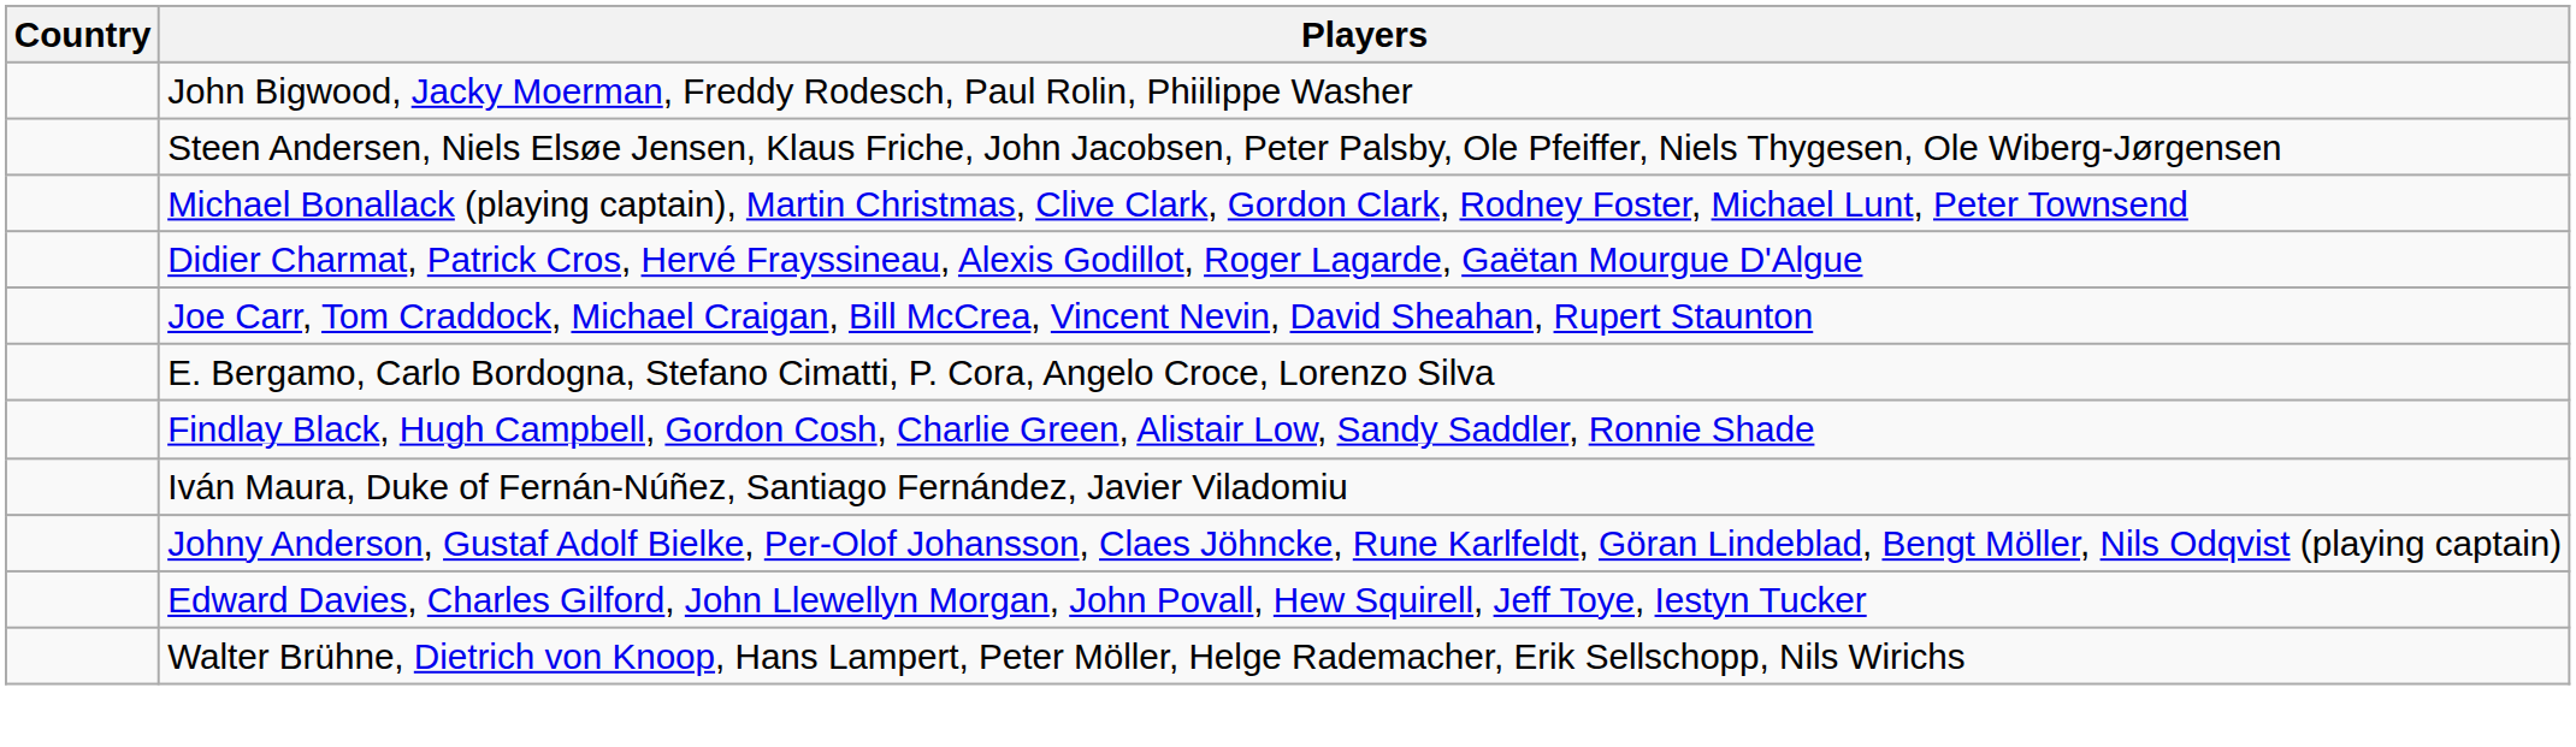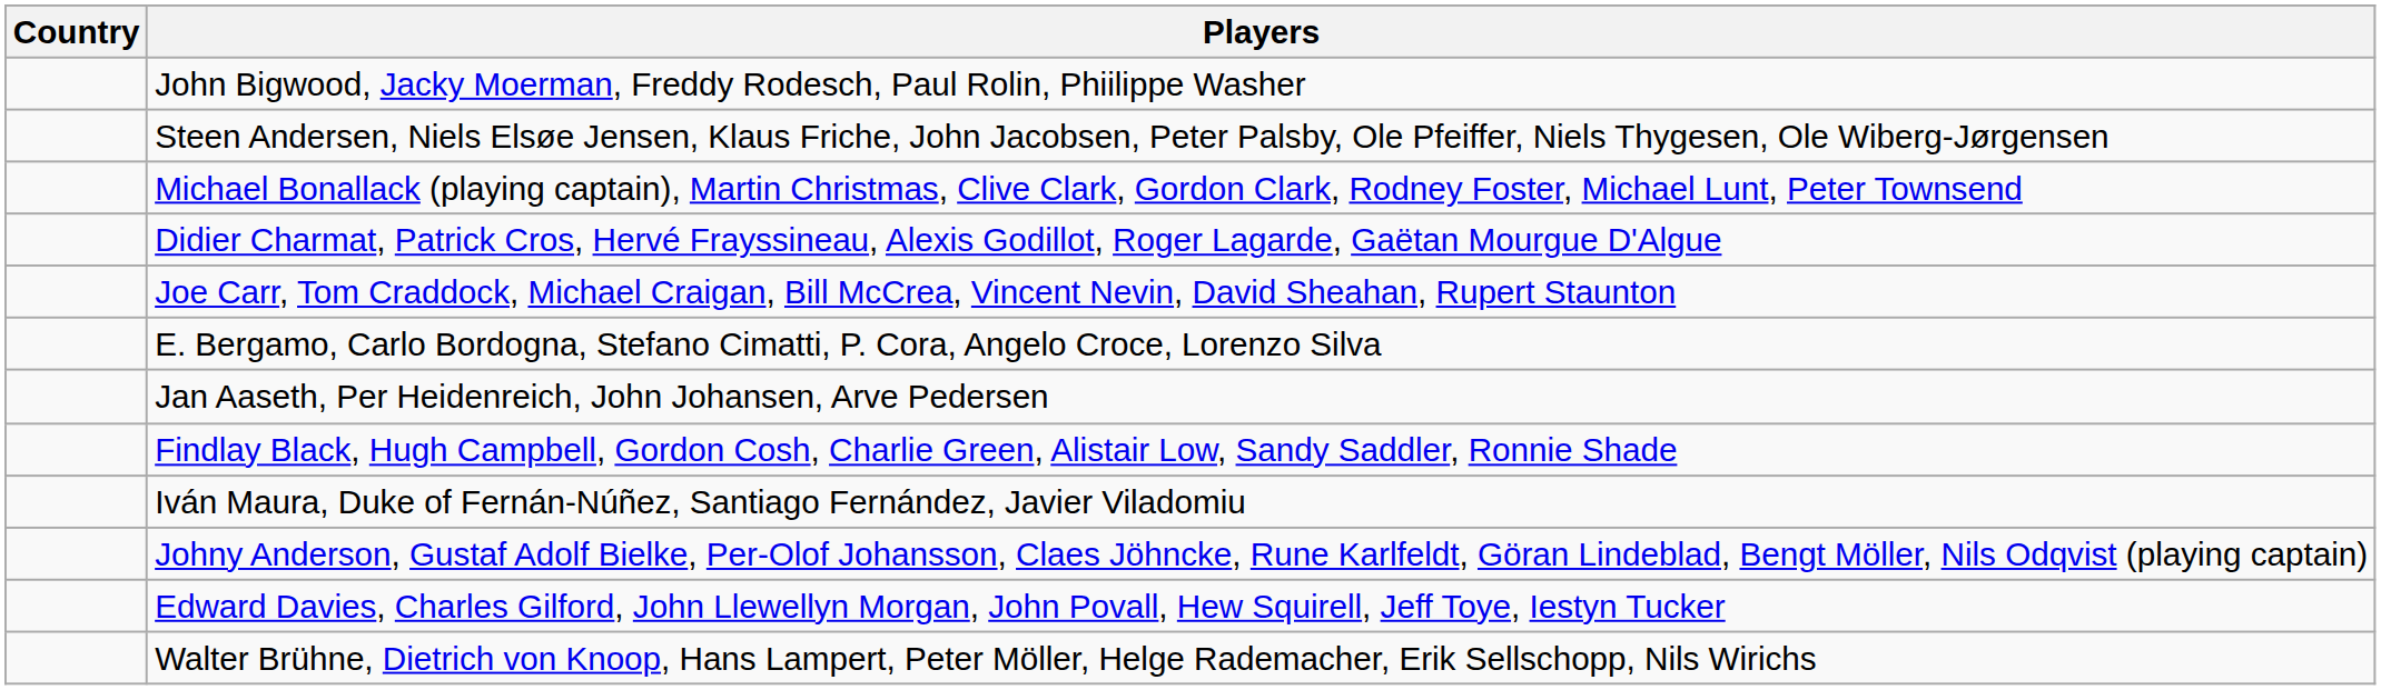 <table class="wikitable" style="font-size:95%;">
 <tr>
 <th>Country</th>
 <th>Players</th>
 </tr>
 <tr>
 <td></td>
 <td>John Bigwood, <a href='#'>Jacky Moerman</a>, Freddy Rodesch, Paul Rolin, Phiilippe Washer</td>
 </tr>
 <tr>
 <td></td>
 <td>Steen Andersen, Niels Elsøe Jensen, Klaus Friche, John Jacobsen, Peter Palsby, Ole Pfeiffer, Niels Thygesen, Ole Wiberg-Jørgensen</td>
 </tr>
 <tr>
 <td></td>
 <td><a href='#'>Michael Bonallack</a> (playing captain), <a href='#'>Martin Christmas</a>, <a href='#'>Clive Clark</a>, <a href='#'>Gordon Clark</a>, <a href='#'>Rodney Foster</a>, <a href='#'>Michael Lunt</a>, <a href='#'>Peter Townsend</a></td>
 </tr>
 <tr>
 <td></td>
 <td><a href='#'>Didier Charmat</a>, <a href='#'>Patrick Cros</a>, <a href='#'>Hervé Frayssineau</a>, <a href='#'>Alexis Godillot</a>, <a href='#'>Roger Lagarde</a>, <a href='#'>Gaëtan Mourgue D'Algue</a></td>
 </tr>
 <tr>
 <td></td>
 <td><a href='#'>Joe Carr</a>, <a href='#'>Tom Craddock</a>, <a href='#'>Michael Craigan</a>, <a href='#'>Bill McCrea</a>, <a href='#'>Vincent Nevin</a>, <a href='#'>David Sheahan</a>, <a href='#'>Rupert Staunton</a></td>
 </tr>
 <tr>
 <td></td>
 <td>E. Bergamo, Carlo Bordogna, Stefano Cimatti, P. Cora, Angelo Croce, Lorenzo Silva</td>
 </tr>
 <tr>
 <td></td>
+<td>Jan Aaseth, Per Heidenreich, John Johansen,  Arve Pedersen</td>
+</tr>
+<tr>
+<td></td>
 <td><a href='#'>Findlay Black</a>, <a href='#'>Hugh Campbell</a>, <a href='#'>Gordon Cosh</a>, <a href='#'>Charlie Green</a>, <a href='#'>Alistair Low</a>, <a href='#'>Sandy Saddler</a>, <a href='#'>Ronnie Shade</a></td>
 </tr>
 <tr>
 <td></td>
 <td>Iván Maura, Duke of Fernán-Núñez, Santiago Fernández, Javier Viladomiu</td>
 </tr>
 <tr>
 <td></td>
 <td><a href='#'>Johny Anderson</a>, <a href='#'>Gustaf Adolf Bielke</a>, <a href='#'>Per-Olof Johansson</a>, <a href='#'>Claes Jöhncke</a>, <a href='#'>Rune Karlfeldt</a>, <a href='#'>Göran Lindeblad</a>, <a href='#'>Bengt Möller</a>, <a href='#'>Nils Odqvist</a> (playing captain)</td>
 </tr>
 <tr>
 <td></td>
 <td><a href='#'>Edward Davies</a>, <a href='#'>Charles Gilford</a>, <a href='#'>John Llewellyn Morgan</a>, <a href='#'>John Povall</a>, <a href='#'>Hew Squirell</a>, <a href='#'>Jeff Toye</a>, <a href='#'>Iestyn Tucker</a></td>
 </tr>
 <tr>
 <td></td>
 <td>Walter Brühne, <a href='#'>Dietrich von Knoop</a>, Hans Lampert, Peter Möller, Helge Rademacher, Erik Sellschopp, Nils Wirichs</td>
 </tr>
 </table>
